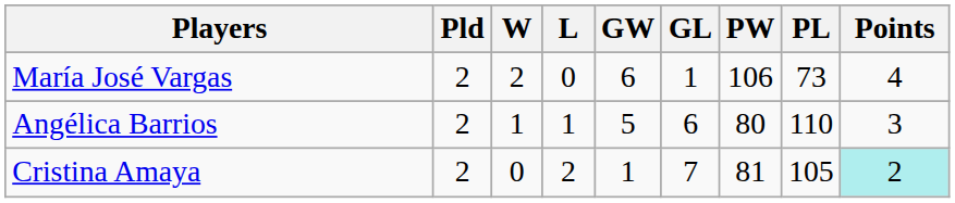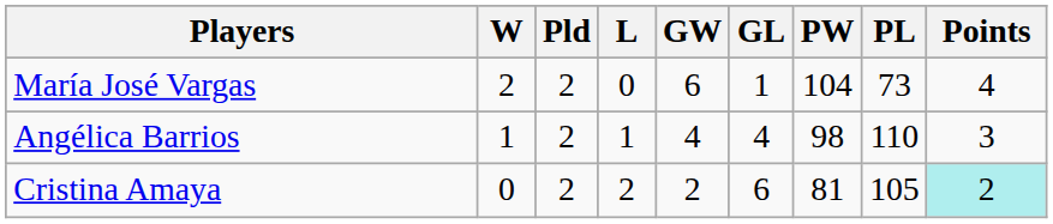 <table class=wikitable style="text-align:center">
 <tr>
 <th width=220>Players</th>
+<th width=20>W</th>
 <th width=20>Pld</th>
-<th width=20>W</th>
 <th width=20>L</th>
 <th width=20>GW</th>
 <th width=20>GL</th>
 <th width=20>PW</th>
 <th width=20>PL</th>
 <th width=50>Points</th>
 </tr>
 <tr>
 <td align=left> <a href='#'>María José Vargas</a></td>
 <td>2</td>
 <td>2</td>
 <td>0</td>
 <td>6</td>
 <td>1</td>
-<td>106</td>
+<td>104</td>
 <td>73</td>
 <td>4</td>
 </tr>
 <tr>
 <td align=left> <a href='#'>Angélica Barrios</a></td>
+<td>1</td>
 <td>2</td>
 <td>1</td>
-<td>1</td>
-<td>5</td>
-<td>6</td>
-<td>80</td>
+<td>4</td>
+<td>4</td>
+<td>98</td>
 <td>110</td>
 <td>3</td>
 </tr>
 <tr>
 <td align=left> <a href='#'>Cristina Amaya</a></td>
-<td>2</td>
 <td>0</td>
 <td>2</td>
-<td>1</td>
-<td>7</td>
+<td>2</td>
+<td>2</td>
+<td>6</td>
 <td>81</td>
 <td>105</td>
 <td style="background: paleturquoise;">2</td>
 </tr>
 </table>
